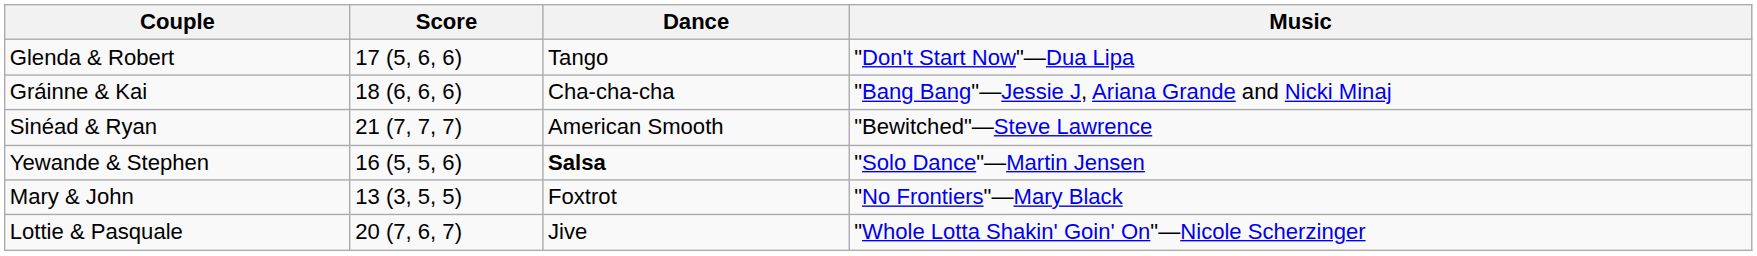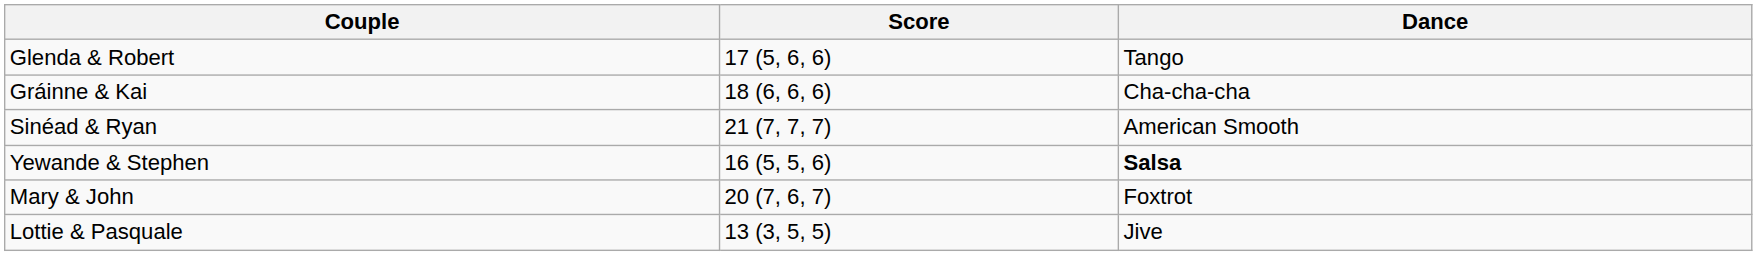 <table class="wikitable" style="width:80%;">
 <tr>
 <th>Couple</th>
 <th>Score</th>
 <th>Dance</th>
-<th>Music</th>
 </tr>
 <tr>
 <td>Glenda & Robert</td>
 <td>17 (5, 6, 6)</td>
 <td>Tango</td>
-<td>"<a href='#'>Don't Start Now</a>"—<a href='#'>Dua Lipa</a></td>
 </tr>
 <tr>
 <td>Gráinne & Kai</td>
 <td>18 (6, 6, 6)</td>
 <td>Cha-cha-cha</td>
-<td>"<a href='#'>Bang Bang</a>"—<a href='#'>Jessie J</a>, <a href='#'>Ariana Grande</a> and <a href='#'>Nicki Minaj</a></td>
 </tr>
 <tr>
 <td>Sinéad & Ryan</td>
 <td>21 (7, 7, 7)</td>
 <td>American Smooth</td>
-<td>"Bewitched"—<a href='#'>Steve Lawrence</a></td>
 </tr>
 <tr>
 <td>Yewande & Stephen</td>
 <td>16 (5, 5, 6)</td>
 <td><strong>Salsa</strong></td>
-<td>"<a href='#'>Solo Dance</a>"—<a href='#'>Martin Jensen</a></td>
 </tr>
 <tr>
 <td>Mary & John</td>
-<td>13 (3, 5, 5)</td>
+<td>20 (7, 6, 7)</td>
 <td>Foxtrot</td>
-<td>"<a href='#'>No Frontiers</a>"—<a href='#'>Mary Black</a></td>
 </tr>
 <tr>
 <td>Lottie & Pasquale</td>
-<td>20 (7, 6, 7)</td>
+<td>13 (3, 5, 5)</td>
 <td>Jive</td>
-<td>"<a href='#'>Whole Lotta Shakin' Goin' On</a>"—<a href='#'>Nicole Scherzinger</a></td>
 </tr>
 </table>
